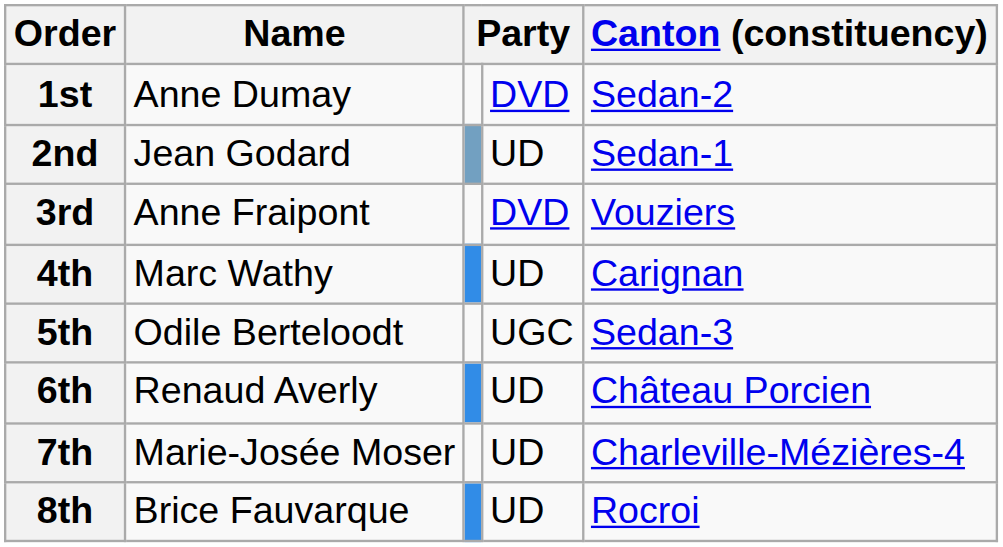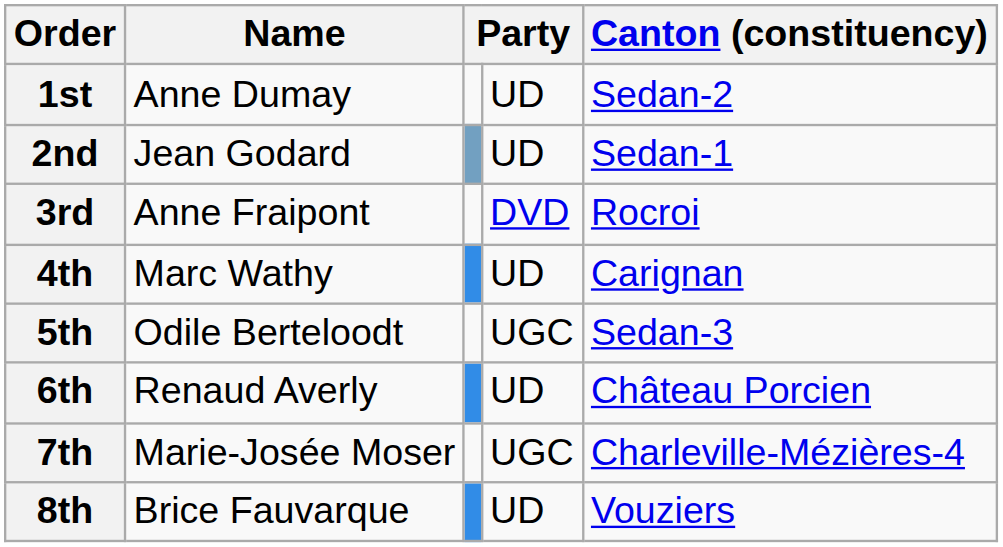 <table class="wikitable">
 <tr>
 <th>Order</th>
 <th>Name</th>
 <th colspan="2">Party</th>
 <th><a href='#'>Canton</a> (constituency)</th>
 </tr>
 <tr>
 <th>1st</th>
 <td>Anne Dumay</td>
 <td></td>
-<td><a href='#'>DVD</a></td>
+<td>UD</td>
 <td><a href='#'>Sedan-2</a></td>
 </tr>
 <tr>
 <th>2nd</th>
 <td>Jean Godard</td>
 <td bgcolor="#72A0C1"></td>
 <td>UD</td>
 <td><a href='#'>Sedan-1</a></td>
 </tr>
 <tr>
 <th>3rd</th>
 <td>Anne Fraipont</td>
 <td></td>
 <td><a href='#'>DVD</a></td>
-<td><a href='#'>Vouziers</a></td>
+<td><a href='#'>Rocroi</a></td>
 </tr>
 <tr>
 <th>4th</th>
 <td>Marc Wathy</td>
 <td bgcolor="#318CE7"></td>
 <td>UD</td>
 <td><a href='#'>Carignan</a></td>
 </tr>
 <tr>
 <th>5th</th>
 <td>Odile Berteloodt</td>
 <td></td>
 <td>UGC</td>
 <td><a href='#'>Sedan-3</a></td>
 </tr>
 <tr>
 <th>6th</th>
 <td>Renaud Averly</td>
 <td bgcolor="#318CE7"></td>
 <td>UD</td>
 <td><a href='#'>Château Porcien</a></td>
 </tr>
 <tr>
 <th>7th</th>
 <td>Marie-Josée Moser</td>
 <td></td>
-<td>UD</td>
+<td>UGC</td>
 <td><a href='#'>Charleville-Mézières-4</a></td>
 </tr>
 <tr>
 <th>8th</th>
 <td>Brice Fauvarque</td>
 <td bgcolor="#318CE7"></td>
 <td>UD</td>
-<td><a href='#'>Rocroi</a></td>
+<td><a href='#'>Vouziers</a></td>
 </tr>
 </table>
